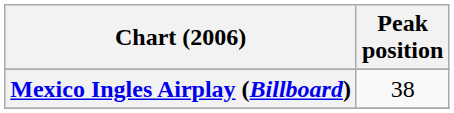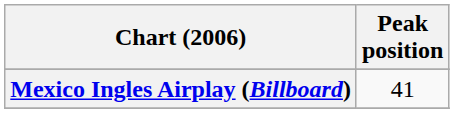 <table class="wikitable sortable plainrowheaders" style="text-align:center">
 <tr>
 <th>Chart (2006)</th>
 <th>Peak<br>position</th>
 </tr>
 <tr>
 </tr>
 <tr>
 </tr>
 <tr>
 </tr>
 <tr>
 </tr>
 <tr>
 </tr>
 <tr>
 </tr>
 <tr>
 </tr>
 <tr>
 <th scope="row"><a href='#'>Mexico Ingles Airplay</a> (<em><a href='#'>Billboard</a></em>)</th>
-<td>38</td>
+<td>41</td>
 </tr>
 <tr>
 </tr>
 <tr>
 </tr>
 <tr>
 </tr>
 <tr>
 </tr>
 <tr>
 </tr>
 <tr>
 </tr>
 <tr>
 </tr>
 <tr>
 </tr>
 <tr>
 </tr>
 </table>
